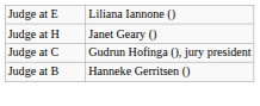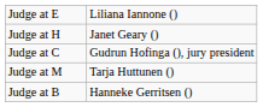 <table class="wikitable">
 <tr>
 <td width=100>Judge at E</td>
 <td>Liliana Iannone ()</td>
 </tr>
 <tr>
 <td>Judge at H</td>
 <td>Janet Geary ()</td>
 </tr>
 <tr>
 <td>Judge at C</td>
 <td>Gudrun Hofinga (), jury president</td>
 </tr>
 <tr>
+<td>Judge at M</td>
+<td>Tarja Huttunen ()</td>
+</tr>
+<tr>
 <td>Judge at B</td>
 <td>Hanneke Gerritsen ()</td>
 </tr>
 </table>
